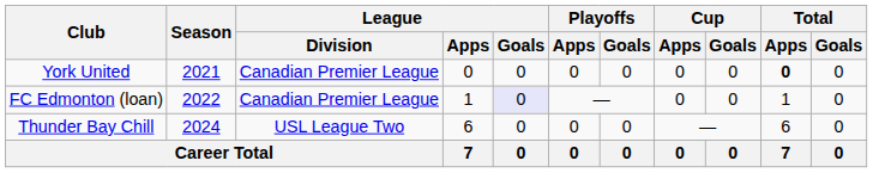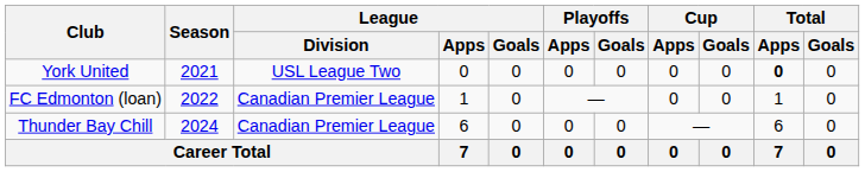 <table class="wikitable" style="text-align:center">
 <tr>
 <th rowspan="2">Club</th>
 <th rowspan="2">Season</th>
 <th colspan="3">League</th>
 <th colspan="2">Playoffs</th>
 <th colspan="2">Cup</th>
 <th colspan="2">Total</th>
 </tr>
 <tr>
 <th>Division</th>
 <th>Apps</th>
 <th>Goals</th>
 <th>Apps</th>
 <th>Goals</th>
 <th>Apps</th>
 <th>Goals</th>
 <th>Apps</th>
 <th>Goals</th>
 </tr>
 <tr>
 <td><a href='#'>York United</a></td>
 <td><a href='#'>2021</a></td>
-<td><a href='#'>Canadian Premier League</a></td>
+<td><a href='#'>USL League Two</a></td>
 <td>0</td>
 <td>0</td>
 <td>0</td>
 <td>0</td>
 <td>0</td>
 <td>0</td>
 <td><strong>0</strong></td>
 <td>0</td>
 </tr>
 <tr>
 <td><a href='#'>FC Edmonton</a> (loan)</td>
 <td><a href='#'>2022</a></td>
 <td><a href='#'>Canadian Premier League</a></td>
 <td>1</td>
-<td style="background: lavender;">0</td>
+<td>0</td>
 <td colspan="2">—</td>
 <td>0</td>
 <td>0</td>
 <td>1</td>
 <td>0</td>
 </tr>
 <tr>
 <td><a href='#'>Thunder Bay Chill</a></td>
 <td><a href='#'>2024</a></td>
-<td><a href='#'>USL League Two</a></td>
+<td><a href='#'>Canadian Premier League</a></td>
 <td>6</td>
 <td>0</td>
 <td>0</td>
 <td>0</td>
 <td colspan="2">—</td>
 <td>6</td>
 <td>0</td>
 </tr>
 <tr>
 <th colspan="3">Career Total</th>
 <th>7</th>
 <th>0</th>
 <th>0</th>
 <th>0</th>
 <th>0</th>
 <th>0</th>
 <th>7</th>
 <th>0</th>
 </tr>
 </table>
